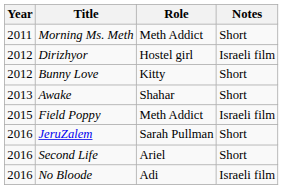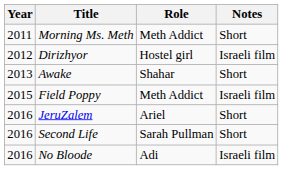 <table class="wikitable sortable">
 <tr>
 <th>Year</th>
 <th>Title</th>
 <th>Role</th>
 <th class="unsortable">Notes</th>
 </tr>
 <tr>
 <td>2011</td>
 <td><em>Morning Ms. Meth</em></td>
 <td>Meth Addict</td>
 <td>Short</td>
 </tr>
 <tr>
 <td>2012</td>
 <td><em>Dirizhyor</em></td>
 <td>Hostel girl</td>
 <td>Israeli film</td>
 </tr>
 <tr>
-<td>2012</td>
-<td><em>Bunny Love</em></td>
-<td>Kitty</td>
-<td>Short</td>
-</tr>
-<tr>
 <td>2013</td>
 <td><em>Awake</em></td>
 <td>Shahar</td>
 <td>Short</td>
 </tr>
 <tr>
 <td>2015</td>
 <td><em>Field Poppy</em></td>
 <td>Meth Addict</td>
 <td>Israeli film</td>
 </tr>
 <tr>
 <td>2016</td>
 <td><em><a href='#'>JeruZalem</a></em></td>
-<td>Sarah Pullman</td>
+<td>Ariel</td>
 <td>Short</td>
 </tr>
 <tr>
 <td>2016</td>
 <td><em>Second Life</em></td>
-<td>Ariel</td>
+<td>Sarah Pullman</td>
 <td>Short</td>
 </tr>
 <tr>
 <td>2016</td>
 <td><em>No Bloode</em></td>
 <td>Adi</td>
 <td>Israeli film</td>
 </tr>
 </table>
